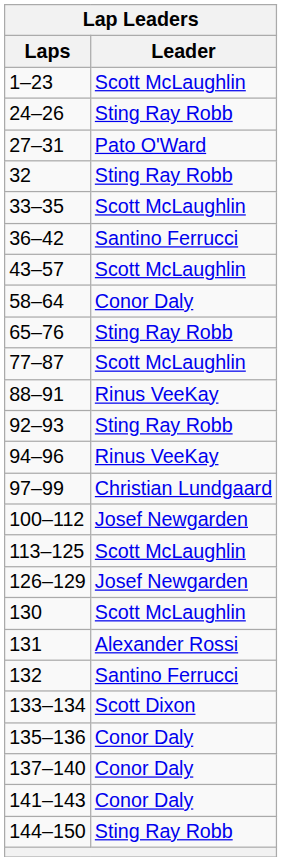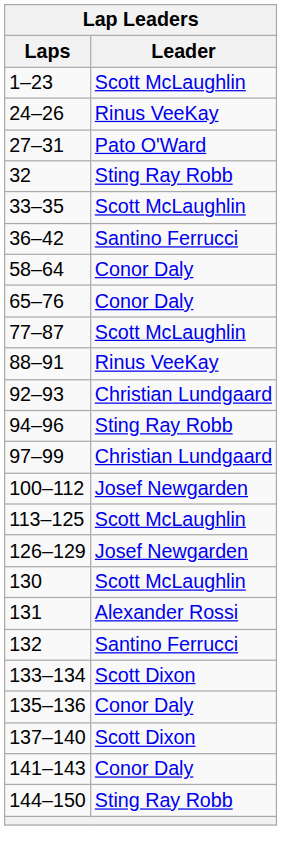 <table class="wikitable">
 <tr>
 <th colspan=2>Lap Leaders</th>
 </tr>
 <tr>
 <th>Laps</th>
 <th>Leader</th>
 </tr>
 <tr>
 <td>1–23</td>
 <td><a href='#'>Scott McLaughlin</a></td>
 </tr>
 <tr>
 <td>24–26</td>
-<td><a href='#'>Sting Ray Robb</a></td>
+<td><a href='#'>Rinus VeeKay</a></td>
 </tr>
 <tr>
 <td>27–31</td>
 <td><a href='#'>Pato O'Ward</a></td>
 </tr>
 <tr>
 <td>32</td>
 <td><a href='#'>Sting Ray Robb</a></td>
 </tr>
 <tr>
 <td>33–35</td>
 <td><a href='#'>Scott McLaughlin</a></td>
 </tr>
 <tr>
 <td>36–42</td>
 <td><a href='#'>Santino Ferrucci</a></td>
 </tr>
 <tr>
-<td>43–57</td>
-<td><a href='#'>Scott McLaughlin</a></td>
-</tr>
-<tr>
 <td>58–64</td>
 <td><a href='#'>Conor Daly</a></td>
 </tr>
 <tr>
 <td>65–76</td>
-<td><a href='#'>Sting Ray Robb</a></td>
+<td><a href='#'>Conor Daly</a></td>
 </tr>
 <tr>
 <td>77–87</td>
 <td><a href='#'>Scott McLaughlin</a></td>
 </tr>
 <tr>
 <td>88–91</td>
 <td><a href='#'>Rinus VeeKay</a></td>
 </tr>
 <tr>
 <td>92–93</td>
-<td><a href='#'>Sting Ray Robb</a></td>
+<td><a href='#'>Christian Lundgaard</a></td>
 </tr>
 <tr>
 <td>94–96</td>
-<td><a href='#'>Rinus VeeKay</a></td>
+<td><a href='#'>Sting Ray Robb</a></td>
 </tr>
 <tr>
 <td>97–99</td>
 <td><a href='#'>Christian Lundgaard</a></td>
 </tr>
 <tr>
 <td>100–112</td>
 <td><a href='#'>Josef Newgarden</a></td>
 </tr>
 <tr>
 <td>113–125</td>
 <td><a href='#'>Scott McLaughlin</a></td>
 </tr>
 <tr>
 <td>126–129</td>
 <td><a href='#'>Josef Newgarden</a></td>
 </tr>
 <tr>
 <td>130</td>
 <td><a href='#'>Scott McLaughlin</a></td>
 </tr>
 <tr>
 <td>131</td>
 <td><a href='#'>Alexander Rossi</a></td>
 </tr>
 <tr>
 <td>132</td>
 <td><a href='#'>Santino Ferrucci</a></td>
 </tr>
 <tr>
 <td>133–134</td>
 <td><a href='#'>Scott Dixon</a></td>
 </tr>
 <tr>
 <td>135–136</td>
 <td><a href='#'>Conor Daly</a></td>
 </tr>
 <tr>
 <td>137–140</td>
-<td><a href='#'>Conor Daly</a></td>
+<td><a href='#'>Scott Dixon</a></td>
 </tr>
 <tr>
 <td>141–143</td>
 <td><a href='#'>Conor Daly</a></td>
 </tr>
 <tr>
 <td>144–150</td>
 <td><a href='#'>Sting Ray Robb</a></td>
 </tr>
 <tr>
 <th colspan=2></th>
 </tr>
 </table>
